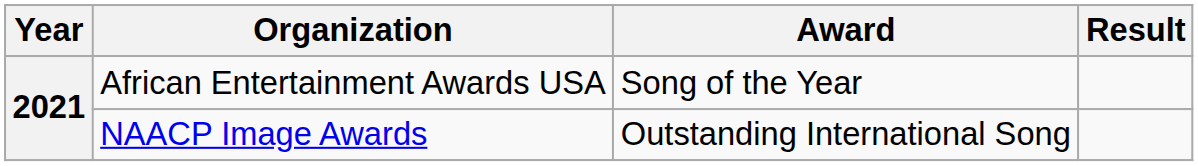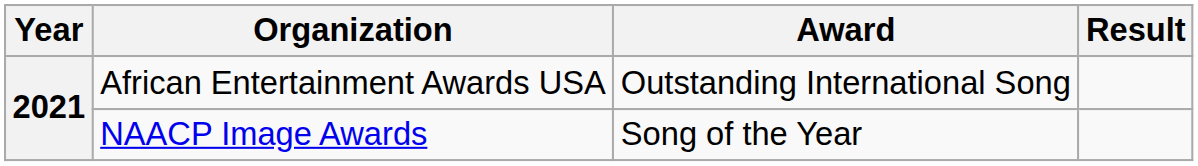 <table class="wikitable plainrowheaders">
 <tr>
 <th scope="col">Year</th>
 <th scope="col">Organization</th>
 <th scope="col">Award</th>
 <th scope="col">Result</th>
 </tr>
 <tr>
 <th scope="row" rowspan="2">2021</th>
 <td>African Entertainment Awards USA</td>
-<td>Song of the Year</td>
+<td>Outstanding International Song</td>
 <td></td>
 </tr>
 <tr>
 <td><a href='#'>NAACP Image Awards</a></td>
-<td>Outstanding International Song</td>
+<td>Song of the Year</td>
 <td></td>
 </tr>
 </table>
